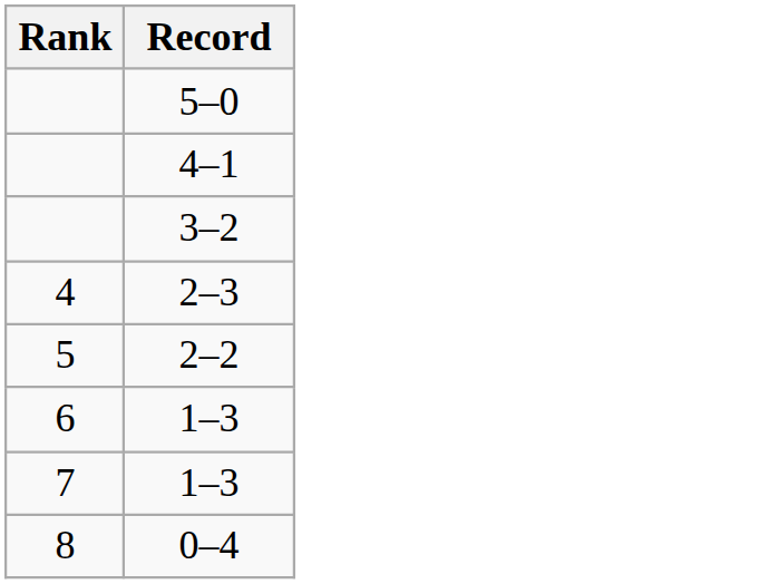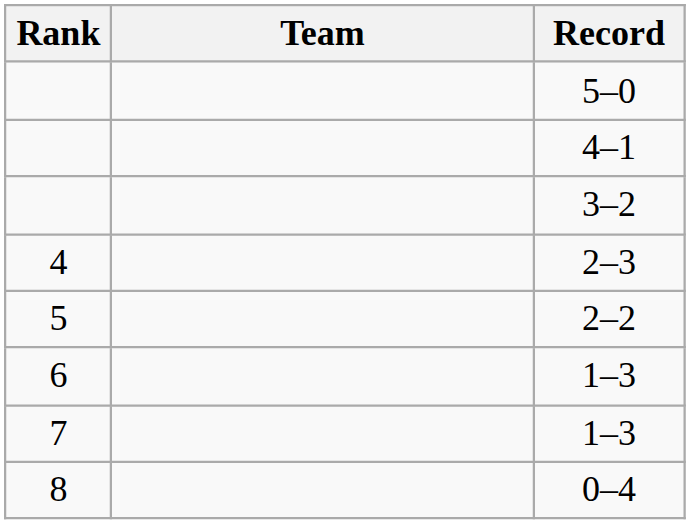 <table class="wikitable" style="text-align: center;">
 <tr>
 <th width=40>Rank</th>
+<th width=180>Team</th>
 <th width=60>Record</th>
 </tr>
 <tr>
 <td></td>
+<td align=left></td>
 <td>5–0</td>
 </tr>
 <tr>
 <td></td>
+<td align=left></td>
 <td>4–1</td>
 </tr>
 <tr>
 <td></td>
+<td align=left></td>
 <td>3–2</td>
 </tr>
 <tr>
 <td>4</td>
+<td align=left></td>
 <td>2–3</td>
 </tr>
 <tr>
 <td>5</td>
+<td align=left></td>
 <td>2–2</td>
 </tr>
 <tr>
 <td>6</td>
+<td align=left></td>
 <td>1–3</td>
 </tr>
 <tr>
 <td>7</td>
+<td align=left></td>
 <td>1–3</td>
 </tr>
 <tr>
 <td>8</td>
+<td align=left></td>
 <td>0–4</td>
 </tr>
 </table>
